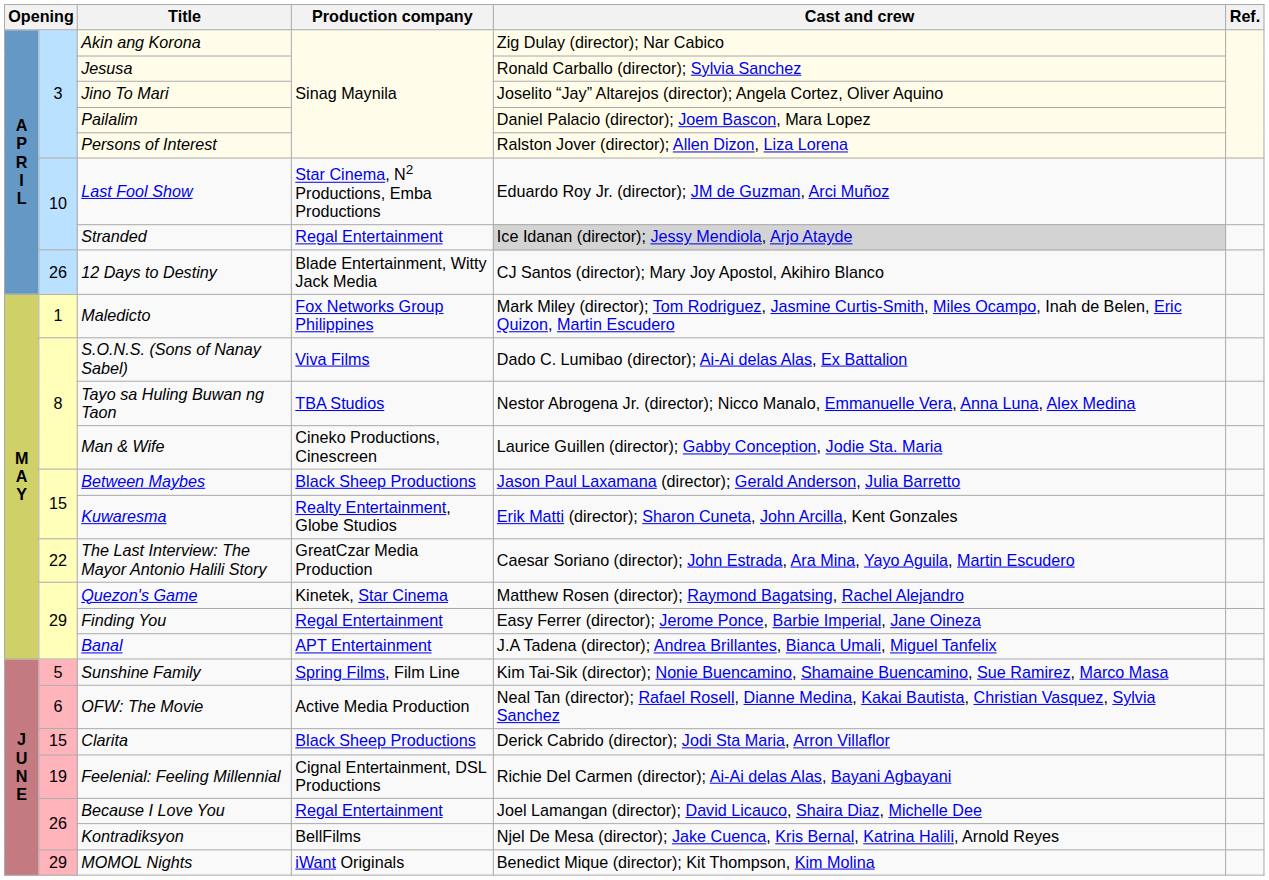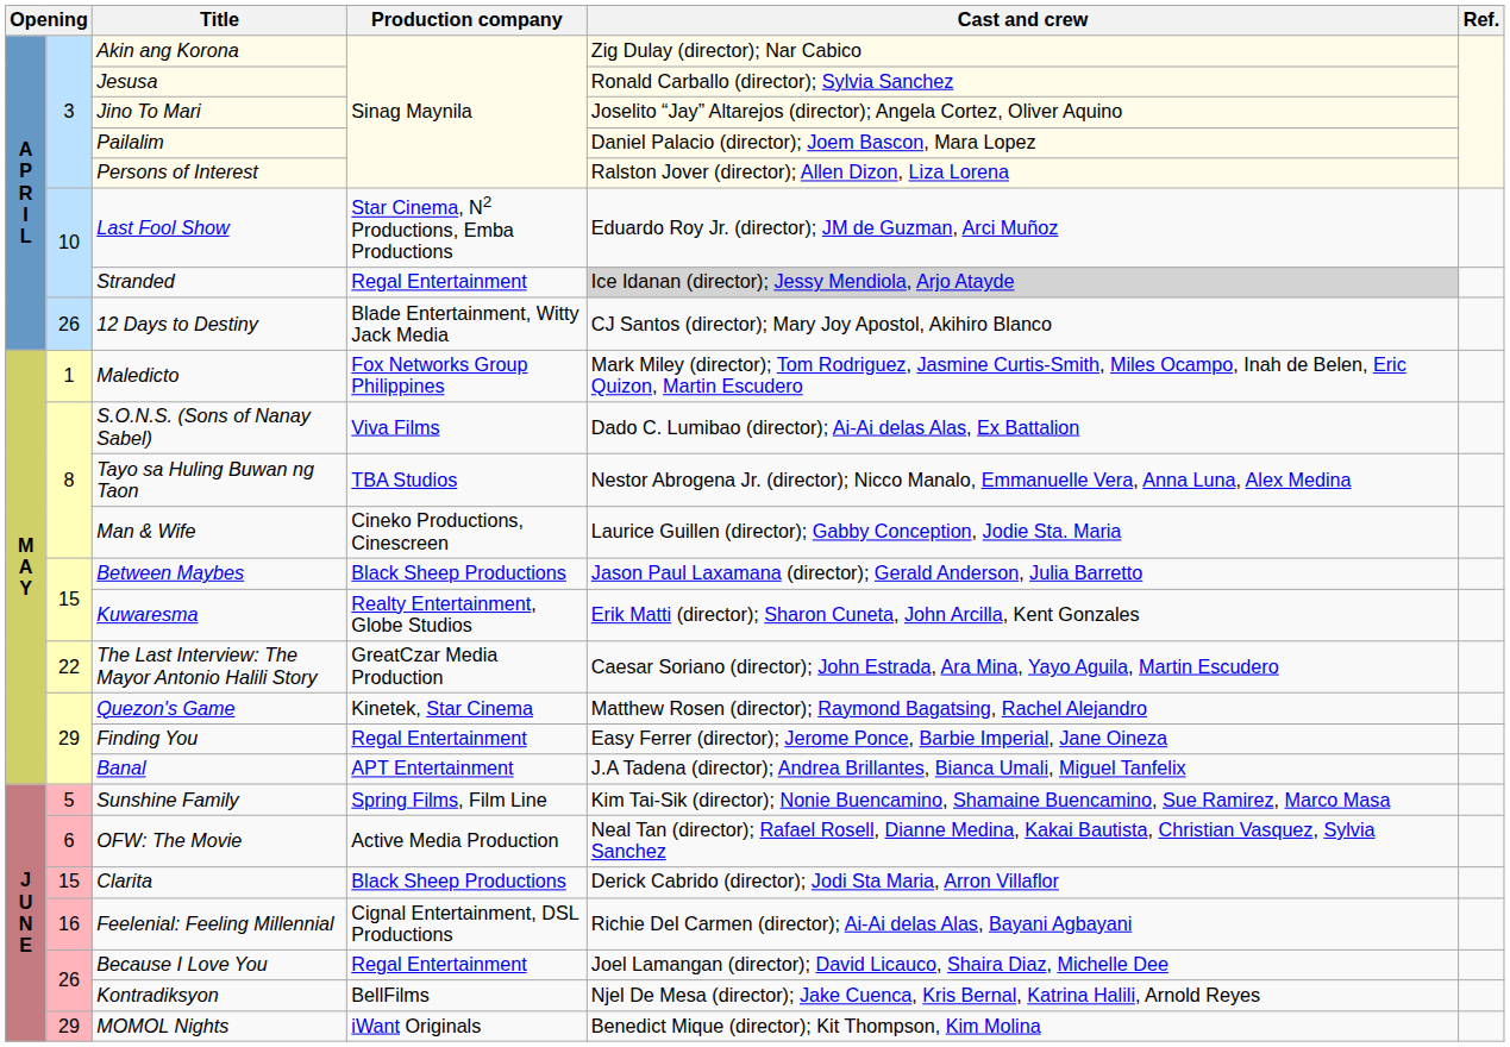 <table class="wikitable sortable">
 <tr style="background:#ffffba; text-align:center">
 <th colspan="2">Opening</th>
 <th style="width:17%">Title</th>
 <th style="width:16%">Production company</th>
 <th>Cast and crew</th>
 <th>Ref.</th>
 </tr>
 <tr>
 <th rowspan="8" style="text-align:center; background:#6698c6; width:1%">A<br>P<br>R<br>I<br>L</th>
 <td rowspan="5" style="text-align:center; background:#bae1ff; width:1%">3</td>
 <td rowspan="1" style="background:#fffde9;"><em>Akin ang Korona</em></td>
 <td rowspan="5" style="background:#fffde9;">Sinag Maynila</td>
 <td rowspan="1" style="background:#fffde9;">Zig Dulay (director); Nar Cabico</td>
 <td rowspan="5" style="background:#fffde9;"></td>
 </tr>
 <tr style="background:#fffde9;">
 <td><em>Jesusa</em></td>
 <td>Ronald Carballo (director); <a href='#'>Sylvia Sanchez</a></td>
 </tr>
 <tr style="background:#fffde9;">
 <td><em>Jino To Mari</em></td>
 <td>Joselito “Jay” Altarejos (director); Angela Cortez, Oliver Aquino</td>
 </tr>
 <tr style="background:#fffde9;">
 <td><em>Pailalim</em></td>
 <td>Daniel Palacio (director); <a href='#'>Joem Bascon</a>, Mara Lopez</td>
 </tr>
 <tr style="background:#fffde9;">
 <td><em>Persons of Interest</em></td>
 <td>Ralston Jover (director); <a href='#'>Allen Dizon</a>, <a href='#'>Liza Lorena</a></td>
 </tr>
 <tr>
 <td rowspan="2" style="text-align:center; background:#bae1ff">10</td>
 <td><em><a href='#'>Last Fool Show</a></em></td>
 <td><a href='#'>Star Cinema</a>, N<sup>2</sup> Productions, Emba Productions</td>
 <td>Eduardo Roy Jr. (director); <a href='#'>JM de Guzman</a>, <a href='#'>Arci Muñoz</a></td>
 <td></td>
 </tr>
 <tr>
 <td><em>Stranded</em></td>
 <td><a href='#'>Regal Entertainment</a></td>
 <td style="background: lightgrey;">Ice Idanan (director); <a href='#'>Jessy Mendiola</a>, <a href='#'>Arjo Atayde</a></td>
 <td></td>
 </tr>
 <tr>
 <td rowspan="1" style="text-align:center; background:#bae1ff">26</td>
 <td><em>12 Days to Destiny</em></td>
 <td>Blade Entertainment, Witty Jack Media</td>
 <td>CJ Santos (director); Mary Joy Apostol, Akihiro Blanco</td>
 <td></td>
 </tr>
 <tr>
 <th rowspan="10" style="text-align:center; background:#d0d069; width:1%">M<br>A<br>Y</th>
 <td rowspan="1" style="text-align:center; background:#ffffba; width:1% ">1</td>
 <td><em>Maledicto</em></td>
 <td><a href='#'>Fox Networks Group Philippines</a></td>
 <td style="text-align:left;">Mark Miley (director); <a href='#'>Tom Rodriguez</a>, <a href='#'>Jasmine Curtis-Smith</a>, <a href='#'>Miles Ocampo</a>, Inah de Belen, <a href='#'>Eric Quizon</a>, <a href='#'>Martin Escudero</a></td>
 <td></td>
 </tr>
 <tr>
 <td rowspan="3"  style="text-align:center; background:#ffffba">8</td>
 <td><em>S.O.N.S. (Sons of Nanay Sabel)</em></td>
 <td><a href='#'>Viva Films</a></td>
 <td style="text-align:left;">Dado C. Lumibao (director); <a href='#'>Ai-Ai delas Alas</a>, <a href='#'>Ex Battalion</a></td>
 <td></td>
 </tr>
 <tr>
 <td><em>Tayo sa Huling Buwan ng Taon</em></td>
 <td><a href='#'>TBA Studios</a></td>
 <td>Nestor Abrogena Jr. (director); Nicco Manalo, <a href='#'>Emmanuelle Vera</a>, <a href='#'>Anna Luna</a>, <a href='#'>Alex Medina</a></td>
 <td></td>
 </tr>
 <tr>
 <td><em>Man & Wife</em></td>
 <td>Cineko Productions, Cinescreen</td>
 <td>Laurice Guillen (director); <a href='#'>Gabby Conception</a>, <a href='#'>Jodie Sta. Maria</a></td>
 <td></td>
 </tr>
 <tr>
 <td rowspan="2"  style="text-align:center; background:#ffffba">15</td>
 <td><em><a href='#'>Between Maybes</a></em></td>
 <td><a href='#'>Black Sheep Productions</a></td>
 <td><a href='#'>Jason Paul Laxamana</a> (director);  <a href='#'>Gerald Anderson</a>, <a href='#'>Julia Barretto</a></td>
 <td></td>
 </tr>
 <tr>
 <td><em><a href='#'>Kuwaresma</a></em></td>
 <td><a href='#'>Realty Entertainment</a>, Globe Studios</td>
 <td><a href='#'>Erik Matti</a> (director); <a href='#'>Sharon Cuneta</a>, <a href='#'>John Arcilla</a>, Kent Gonzales</td>
 <td></td>
 </tr>
 <tr>
 <td style="text-align:center; background:#ffffba">22</td>
 <td><em>The Last Interview: The Mayor Antonio Halili Story</em></td>
 <td>GreatCzar Media Production</td>
 <td>Caesar Soriano (director); <a href='#'>John Estrada</a>, <a href='#'>Ara Mina</a>, <a href='#'>Yayo Aguila</a>, <a href='#'>Martin Escudero</a></td>
 <td></td>
 </tr>
 <tr>
 <td rowspan="3"  style="text-align:center; background:#ffffba">29</td>
 <td><em><a href='#'>Quezon's Game</a></em></td>
 <td>Kinetek, <a href='#'>Star Cinema</a></td>
 <td>Matthew Rosen (director); <a href='#'>Raymond Bagatsing</a>, <a href='#'>Rachel Alejandro</a></td>
 <td></td>
 </tr>
 <tr>
 <td><em>Finding You</em></td>
 <td><a href='#'>Regal Entertainment</a></td>
 <td>Easy Ferrer (director); <a href='#'>Jerome Ponce</a>, <a href='#'>Barbie Imperial</a>, <a href='#'>Jane Oineza</a></td>
 <td></td>
 </tr>
 <tr>
 <td><em><a href='#'>Banal</a></em></td>
 <td><a href='#'>APT Entertainment</a></td>
 <td>J.A Tadena (director); <a href='#'>Andrea Brillantes</a>, <a href='#'>Bianca Umali</a>, <a href='#'>Miguel Tanfelix</a></td>
 <td></td>
 </tr>
 <tr>
 <th rowspan="7" style="text-align:center; background:#c47a81; width:1%">J<br>U<br>N<br>E</th>
 <td rowspan="1" style="text-align:center; background:#ffb3ba; width:1%">5</td>
 <td><em>Sunshine Family</em></td>
 <td><a href='#'>Spring Films</a>, Film Line</td>
 <td>Kim Tai-Sik (director); <a href='#'>Nonie Buencamino</a>, <a href='#'>Shamaine Buencamino</a>, <a href='#'>Sue Ramirez</a>, <a href='#'>Marco Masa</a></td>
 <td></td>
 </tr>
 <tr>
 <td style="text-align:center; background:#ffb3ba">6</td>
 <td><em>OFW: The Movie</em></td>
 <td>Active Media Production</td>
 <td>Neal Tan (director); <a href='#'>Rafael Rosell</a>, <a href='#'>Dianne Medina</a>, <a href='#'>Kakai Bautista</a>, <a href='#'>Christian Vasquez</a>, <a href='#'>Sylvia Sanchez</a></td>
 <td></td>
 </tr>
 <tr>
 <td style="text-align:center; background:#ffb3ba">15</td>
 <td><em>Clarita</em></td>
 <td><a href='#'>Black Sheep Productions</a></td>
 <td style="text-align:left;">Derick Cabrido (director); <a href='#'>Jodi Sta Maria</a>, <a href='#'>Arron Villaflor</a></td>
 <td></td>
 </tr>
 <tr>
-<td style="text-align:center; background:#ffb3ba">19</td>
+<td style="text-align:center; background:#ffb3ba">16</td>
 <td><em>Feelenial: Feeling Millennial</em></td>
 <td>Cignal Entertainment, DSL Productions</td>
 <td>Richie Del Carmen (director); <a href='#'>Ai-Ai delas Alas</a>, <a href='#'>Bayani Agbayani</a></td>
 <td></td>
 </tr>
 <tr>
 <td rowspan="2" style="text-align:center; background:#ffb3ba">26</td>
 <td><em>Because I Love You</em></td>
 <td><a href='#'>Regal Entertainment</a></td>
 <td>Joel Lamangan (director); <a href='#'>David Licauco</a>, <a href='#'>Shaira Diaz</a>, <a href='#'>Michelle Dee</a></td>
 <td></td>
 </tr>
 <tr>
 <td><em>Kontradiksyon</em></td>
 <td>BellFilms</td>
 <td>Njel De Mesa (director); <a href='#'>Jake Cuenca</a>, <a href='#'>Kris Bernal</a>, <a href='#'>Katrina Halili</a>, Arnold Reyes</td>
 <td></td>
 </tr>
 <tr>
 <td style="text-align:center; background:#ffb3ba">29</td>
 <td><em>MOMOL Nights</em></td>
 <td><a href='#'>iWant</a> Originals</td>
 <td>Benedict Mique (director); Kit Thompson, <a href='#'>Kim Molina</a></td>
 <td></td>
 </tr>
 </table>
